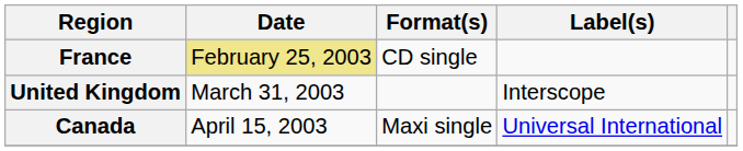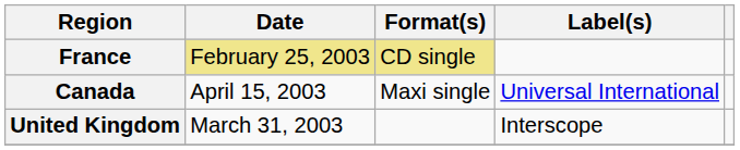 <table class="wikitable plainrowheaders">
 <tr>
 <th scope="col">Region</th>
 <th scope="col">Date</th>
 <th scope="col">Format(s)</th>
 <th scope="col">Label(s)</th>
 <th scope="col"></th>
 </tr>
 <tr>
 <th scope="row">France</th>
 <td style="background: khaki;">February 25, 2003</td>
-<td>CD single</td>
+<td style="background: khaki;">CD single</td>
 <td></td>
+<td align="center"></td>
+</tr>
+<tr>
+<th scope="row">Canada</th>
+<td>April 15, 2003</td>
+<td>Maxi single</td>
+<td><a href='#'>Universal International</a></td>
 <td align="center"></td>
 </tr>
 <tr>
 <th scope="row">United Kingdom</th>
 <td>March 31, 2003</td>
 <td></td>
 <td>Interscope</td>
 <td align="center"></td>
 </tr>
 <tr>
-<th scope="row">Canada</th>
-<td>April 15, 2003</td>
-<td>Maxi single</td>
-<td><a href='#'>Universal International</a></td>
-<td align="center"></td>
-</tr>
-<tr>
 </tr>
 </table>
